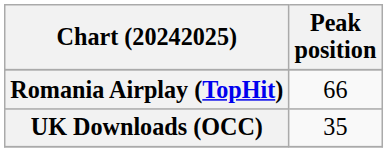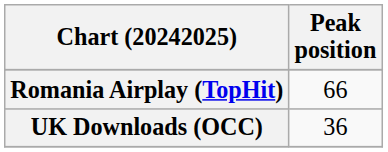 <table class="wikitable sortable plainrowheaders" style="text-align:center">
 <tr>
 <th scope="col">Chart (20242025)</th>
 <th scope="col">Peak<br>position</th>
 </tr>
 <tr>
 </tr>
 <tr>
 </tr>
 <tr>
 <th scope="row">Romania Airplay (<a href='#'>TopHit</a>)</th>
 <td>66</td>
 </tr>
 <tr>
 <th scope=row>UK Downloads (OCC)</th>
-<td>35</td>
+<td>36</td>
 </tr>
 <tr>
 </tr>
 </table>
